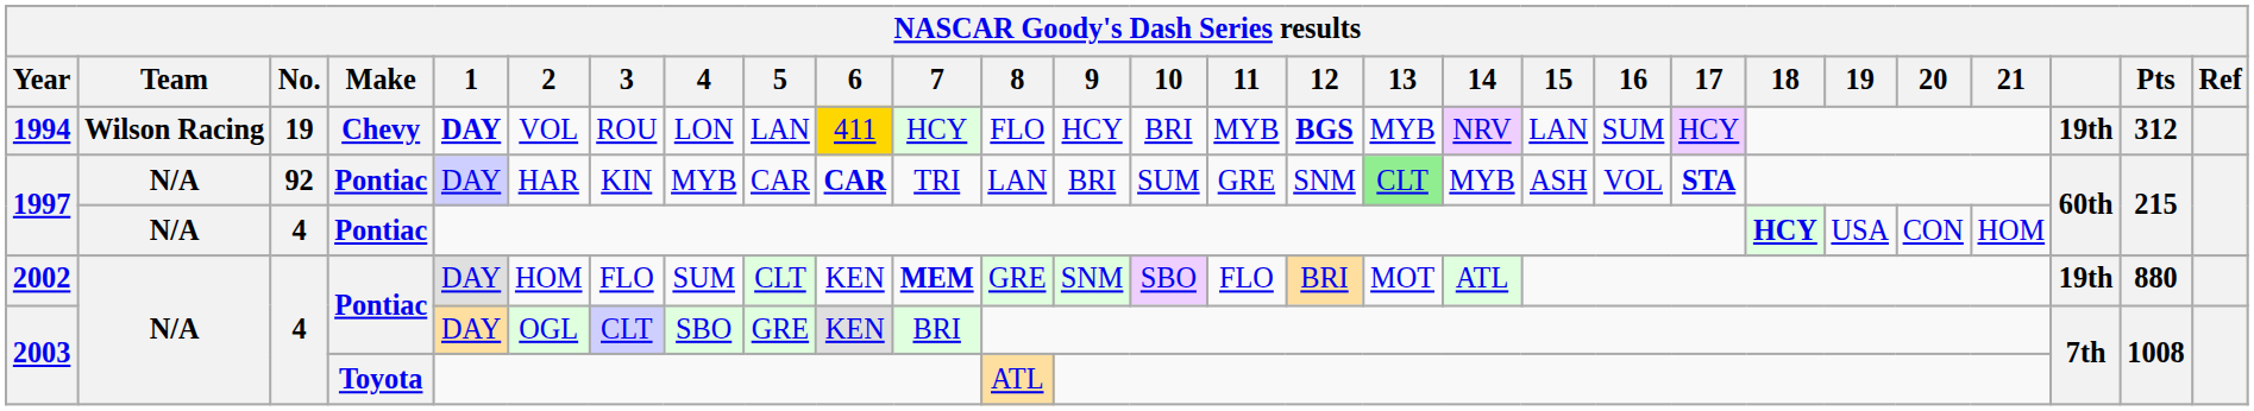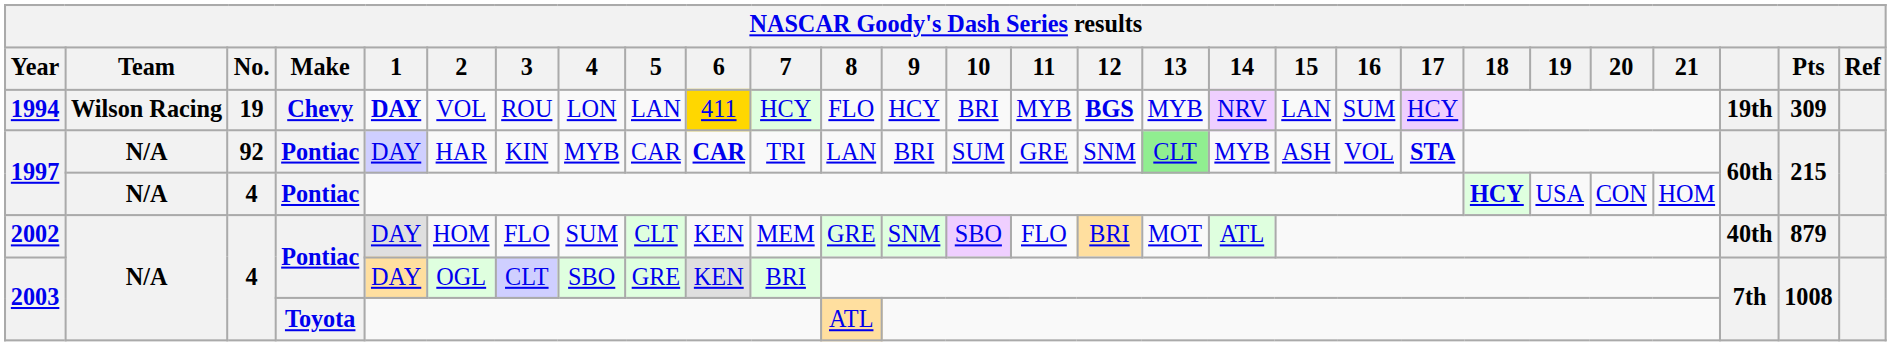 <table class="wikitable" style="text-align:center; font-size:75%">
 <tr>
 <th colspan=32><a href='#'>NASCAR Goody's Dash Series</a> results</th>
 </tr>
 <tr>
 <th>Year</th>
 <th>Team</th>
 <th>No.</th>
 <th>Make</th>
 <th>1</th>
 <th>2</th>
 <th>3</th>
 <th>4</th>
 <th>5</th>
 <th>6</th>
 <th>7</th>
 <th>8</th>
 <th>9</th>
 <th>10</th>
 <th>11</th>
 <th>12</th>
 <th>13</th>
 <th>14</th>
 <th>15</th>
 <th>16</th>
 <th>17</th>
 <th>18</th>
 <th>19</th>
 <th>20</th>
 <th>21</th>
 <th></th>
 <th>Pts</th>
 <th>Ref</th>
 </tr>
 <tr>
 <th><a href='#'>1994</a></th>
 <th>Wilson Racing</th>
 <th>19</th>
 <th><a href='#'>Chevy</a></th>
 <td><strong><a href='#'>DAY</a></strong></td>
 <td><a href='#'>VOL</a></td>
 <td><a href='#'>ROU</a></td>
 <td><a href='#'>LON</a></td>
 <td><a href='#'>LAN</a></td>
 <td style="background: gold;"><a href='#'>411</a></td>
 <td style="background:#DFFFDF;"><a href='#'>HCY</a><br></td>
 <td><a href='#'>FLO</a></td>
 <td><a href='#'>HCY</a></td>
 <td><a href='#'>BRI</a></td>
 <td><a href='#'>MYB</a></td>
 <td><strong><a href='#'>BGS</a></strong></td>
 <td><a href='#'>MYB</a></td>
 <td style="background:#EFCFFF;"><a href='#'>NRV</a><br></td>
 <td><a href='#'>LAN</a></td>
 <td><a href='#'>SUM</a></td>
 <td style="background:#EFCFFF;"><a href='#'>HCY</a><br></td>
 <td colspan=4></td>
 <th>19th</th>
-<th>312</th>
+<th>309</th>
 <th></th>
 </tr>
 <tr>
 <th rowspan=2><a href='#'>1997</a></th>
 <th>N/A</th>
 <th>92</th>
 <th><a href='#'>Pontiac</a></th>
 <td style="background:#CFCFFF;"><a href='#'>DAY</a><br></td>
 <td><a href='#'>HAR</a></td>
 <td><a href='#'>KIN</a></td>
 <td><a href='#'>MYB</a></td>
 <td><a href='#'>CAR</a></td>
 <td><strong><a href='#'>CAR</a></strong></td>
 <td><a href='#'>TRI</a></td>
 <td><a href='#'>LAN</a></td>
 <td><a href='#'>BRI</a></td>
 <td><a href='#'>SUM</a></td>
 <td><a href='#'>GRE</a></td>
 <td><a href='#'>SNM</a></td>
 <td style="background: lightgreen;"><a href='#'>CLT</a></td>
 <td><a href='#'>MYB</a></td>
 <td><a href='#'>ASH</a></td>
 <td><a href='#'>VOL</a></td>
 <td><strong><a href='#'>STA</a></strong></td>
 <td colspan=4></td>
 <th rowspan=2>60th</th>
 <th rowspan=2>215</th>
 <th rowspan=2></th>
 </tr>
 <tr>
 <th>N/A</th>
 <th>4</th>
 <th><a href='#'>Pontiac</a></th>
 <td colspan=17></td>
 <td style="background:#DFFFDF;"><strong><a href='#'>HCY</a><br></strong></td>
 <td><a href='#'>USA</a></td>
 <td><a href='#'>CON</a></td>
 <td><a href='#'>HOM</a></td>
 </tr>
 <tr>
 <th><a href='#'>2002</a></th>
 <th rowspan=3>N/A</th>
 <th rowspan=3>4</th>
 <th rowspan=2><a href='#'>Pontiac</a></th>
 <td style="background:#DFDFDF;"><a href='#'>DAY</a><br></td>
 <td><a href='#'>HOM</a></td>
 <td><a href='#'>FLO</a></td>
 <td><a href='#'>SUM</a></td>
 <td style="background:#DFFFDF;"><a href='#'>CLT</a><br></td>
 <td><a href='#'>KEN</a></td>
-<td><strong><a href='#'>MEM</a></strong></td>
+<td><a href='#'>MEM</a></td>
 <td style="background:#DFFFDF;"><a href='#'>GRE</a><br></td>
 <td style="background:#DFFFDF;"><a href='#'>SNM</a><br></td>
 <td style="background:#EFCFFF;"><a href='#'>SBO</a><br></td>
 <td><a href='#'>FLO</a></td>
 <td style="background:#FFDF9F;"><a href='#'>BRI</a><br></td>
 <td><a href='#'>MOT</a></td>
 <td style="background:#DFFFDF;"><a href='#'>ATL</a><br></td>
 <td colspan=7></td>
-<th>19th</th>
-<th>880</th>
+<th>40th</th>
+<th>879</th>
 <th></th>
 </tr>
 <tr>
 <th rowspan=2><a href='#'>2003</a></th>
 <td style="background:#FFDF9F;"><a href='#'>DAY</a><br></td>
 <td style="background:#DFFFDF;"><a href='#'>OGL</a><br></td>
 <td style="background:#CFCFFF;"><a href='#'>CLT</a><br></td>
 <td style="background:#DFFFDF;"><a href='#'>SBO</a><br></td>
 <td style="background:#DFFFDF;"><a href='#'>GRE</a><br></td>
 <td style="background:#DFDFDF;"><a href='#'>KEN</a><br></td>
 <td style="background:#DFFFDF;"><a href='#'>BRI</a><br></td>
 <td colspan=14></td>
 <th rowspan=2>7th</th>
 <th rowspan=2>1008</th>
 <th rowspan=2></th>
 </tr>
 <tr>
 <th><a href='#'>Toyota</a></th>
 <td colspan=7></td>
 <td style="background:#FFDF9F;"><a href='#'>ATL</a><br></td>
 <td colspan=13></td>
 </tr>
 </table>
